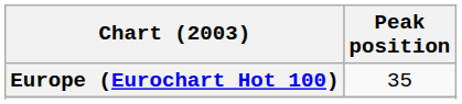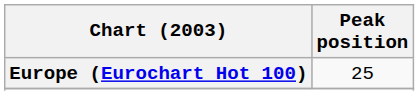 <table class="wikitable sortable plainrowheaders" style="text-align:center">
 <tr>
 <th scope="col">Chart (2003)</th>
 <th scope="col">Peak<br>position</th>
 </tr>
 <tr>
 <th scope="row">Europe (<a href='#'>Eurochart Hot 100</a>)</th>
-<td>35</td>
+<td>25</td>
 </tr>
 <tr>
 </tr>
 <tr>
 </tr>
 <tr>
 </tr>
 <tr>
 </tr>
 </table>
